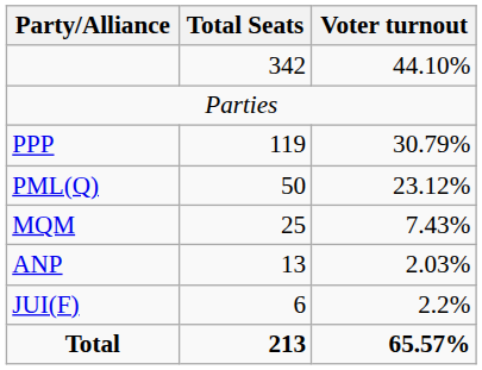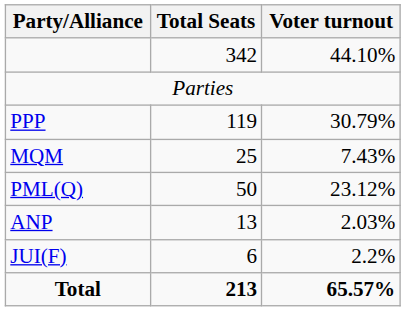 <table class="wikitable" style="float:right; width:300px;">
 <tr>
 <th>Party/Alliance</th>
 <th>Total Seats</th>
 <th>Voter turnout</th>
 </tr>
 <tr>
 <td> <br></td>
 <td style="text-align:right;">342</td>
 <td style="text-align:right;">44.10%</td>
 </tr>
 <tr>
 <td colspan="3" style="text-align:center;"><em>Parties</em></td>
 </tr>
 <tr>
 <td><a href='#'>PPP</a></td>
 <td style="text-align:right;">119</td>
 <td style="text-align:right;">30.79%</td>
 </tr>
 <tr>
+<td><a href='#'>MQM</a></td>
+<td style="text-align:right;">25</td>
+<td style="text-align:right;">7.43%</td>
+</tr>
+<tr>
 <td><a href='#'>PML(Q)</a></td>
 <td style="text-align:right;">50</td>
 <td style="text-align:right;">23.12%</td>
-</tr>
-<tr>
-<td><a href='#'>MQM</a></td>
-<td style="text-align:right;">25</td>
-<td style="text-align:right;">7.43%</td>
 </tr>
 <tr>
 <td><a href='#'>ANP</a></td>
 <td style="text-align:right;">13</td>
 <td style="text-align:right;">2.03%</td>
 </tr>
 <tr>
 <td><a href='#'>JUI(F)</a></td>
 <td style="text-align:right;">6</td>
 <td style="text-align:right;">2.2%</td>
 </tr>
 <tr>
 <td style="text-align:center;"><strong>Total</strong></td>
 <td style="text-align:right;"><strong>213</strong></td>
 <td style="text-align:right;"><strong>65.57%</strong></td>
 </tr>
 </table>
